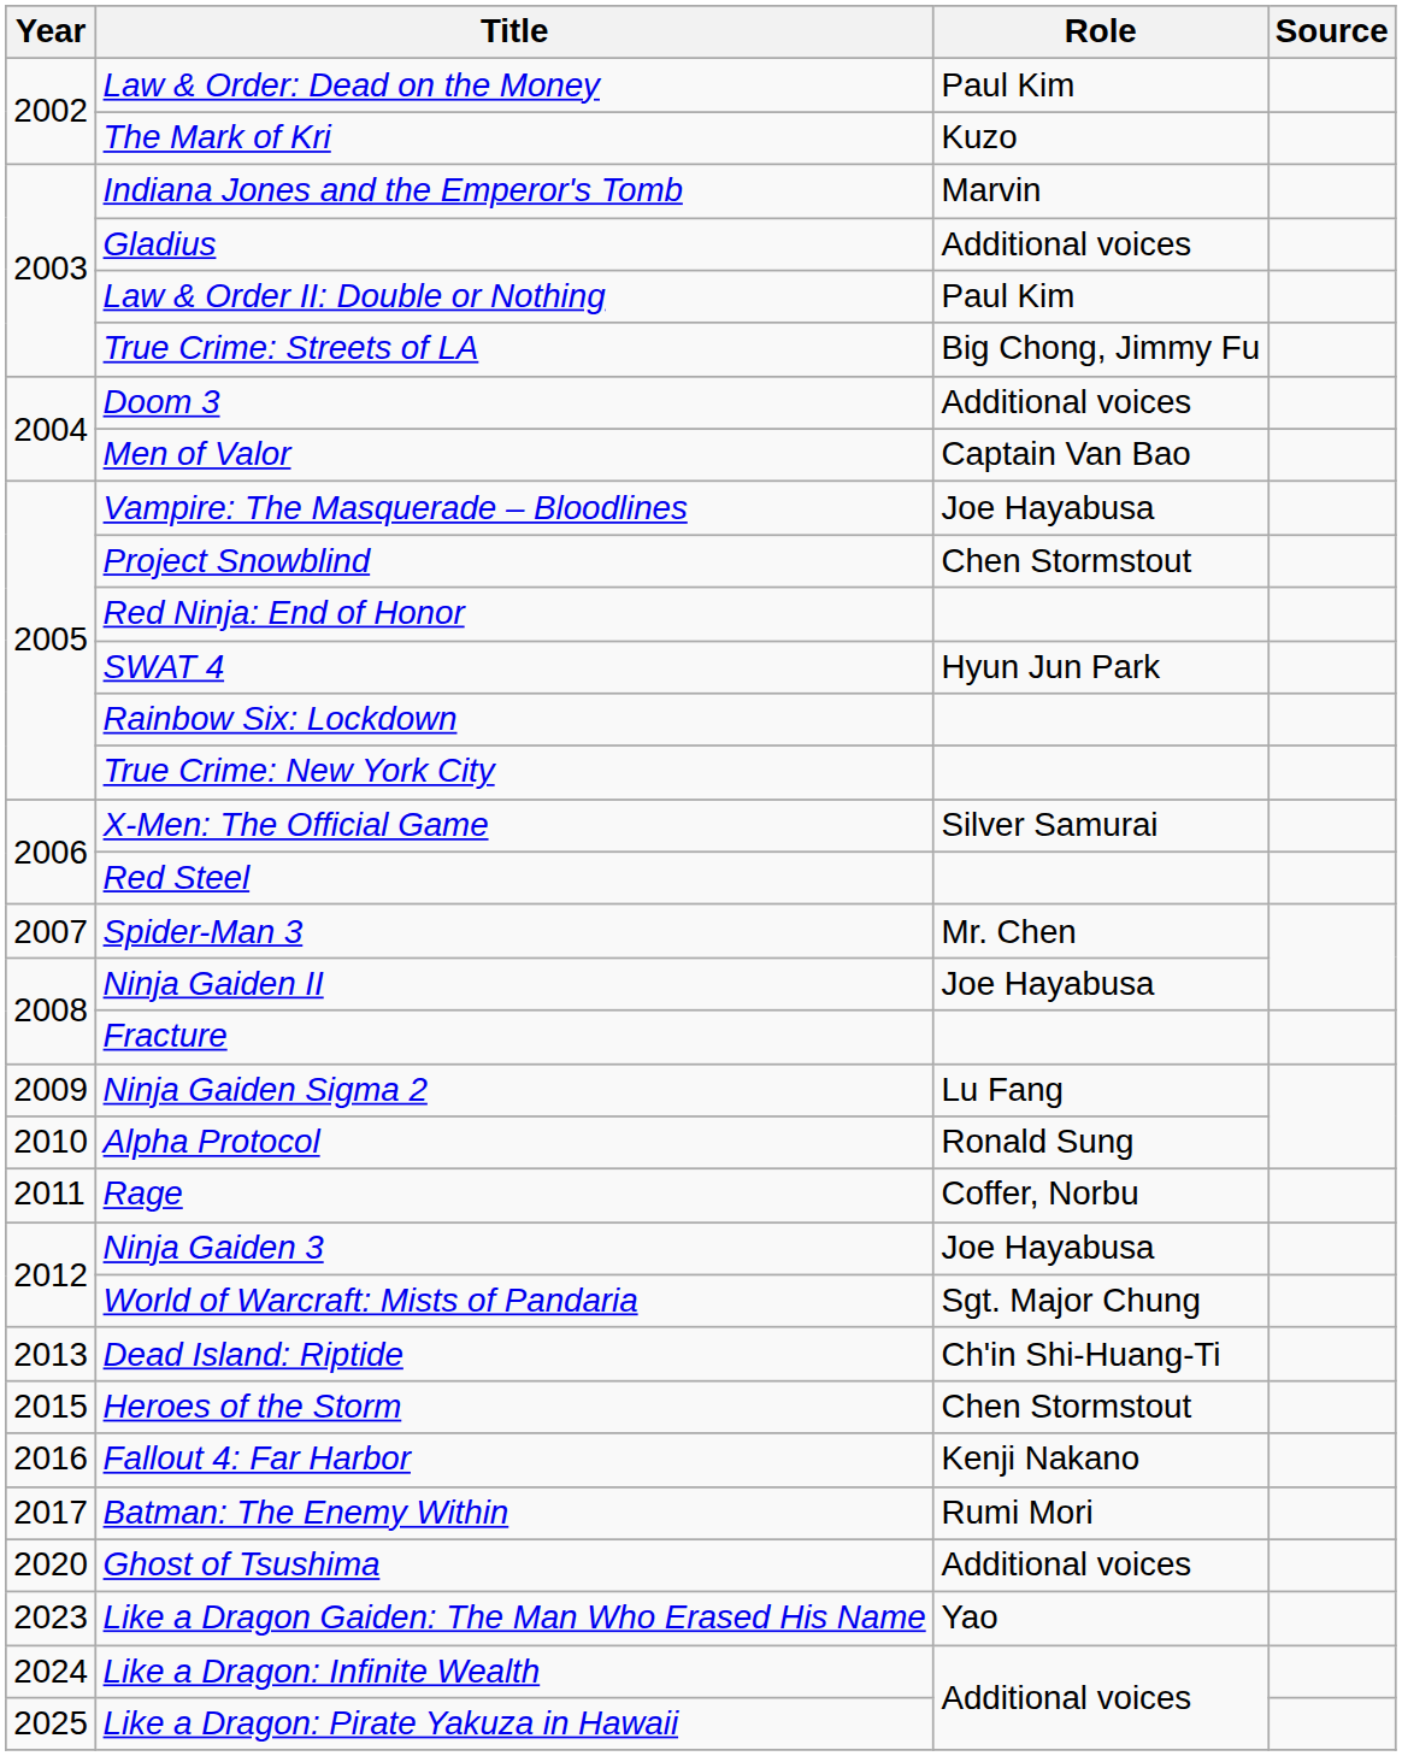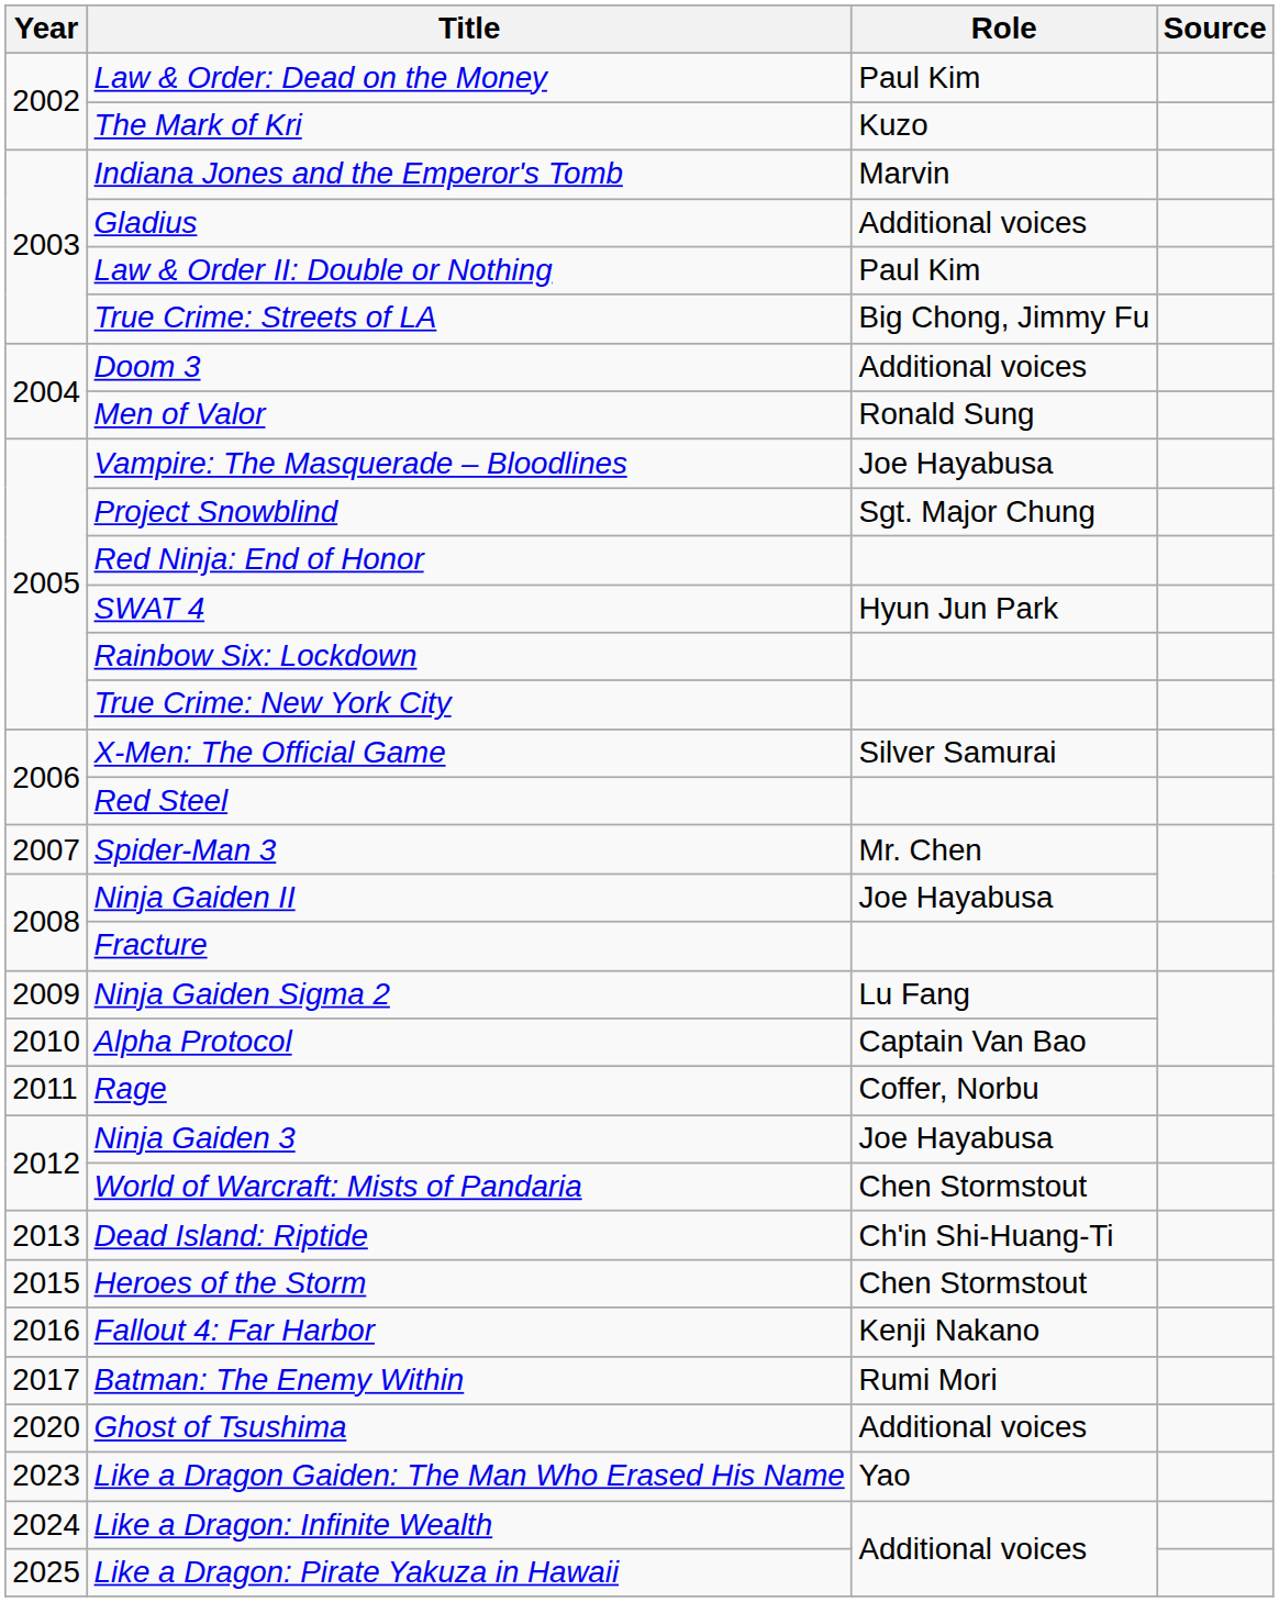 <table class="wikitable sortable">
 <tr>
 <th>Year</th>
 <th>Title</th>
 <th>Role</th>
 <th>Source</th>
 </tr>
 <tr>
 <td rowspan="2">2002</td>
 <td><em><a href='#'>Law & Order: Dead on the Money</a></em></td>
 <td>Paul Kim</td>
 <td></td>
 </tr>
 <tr>
 <td><em><a href='#'>The Mark of Kri</a></em></td>
 <td>Kuzo</td>
 <td></td>
 </tr>
 <tr>
 <td rowspan="4">2003</td>
 <td><em><a href='#'>Indiana Jones and the Emperor's Tomb</a></em></td>
 <td>Marvin</td>
 <td></td>
 </tr>
 <tr>
 <td><em><a href='#'>Gladius</a></em></td>
 <td>Additional voices</td>
 <td></td>
 </tr>
 <tr>
 <td><em><a href='#'>Law & Order II: Double or Nothing</a></em></td>
 <td>Paul Kim</td>
 <td></td>
 </tr>
 <tr>
 <td><em><a href='#'>True Crime: Streets of LA</a></em></td>
 <td>Big Chong, Jimmy Fu</td>
 <td></td>
 </tr>
 <tr>
 <td rowspan="2">2004</td>
 <td><em><a href='#'>Doom 3</a></em></td>
 <td>Additional voices</td>
 <td></td>
 </tr>
 <tr>
 <td><em><a href='#'>Men of Valor</a></em></td>
-<td>Captain Van Bao</td>
+<td>Ronald Sung</td>
 <td></td>
 </tr>
 <tr>
 <td rowspan="6">2005</td>
 <td><em><a href='#'>Vampire: The Masquerade – Bloodlines</a></em></td>
 <td>Joe Hayabusa</td>
 <td></td>
 </tr>
 <tr>
 <td><em><a href='#'>Project Snowblind</a></em></td>
-<td>Chen Stormstout</td>
+<td>Sgt. Major Chung</td>
 <td></td>
 </tr>
 <tr>
 <td><em><a href='#'>Red Ninja: End of Honor</a></em></td>
 <td></td>
 <td></td>
 </tr>
 <tr>
 <td><em><a href='#'>SWAT 4</a></em></td>
 <td>Hyun Jun Park</td>
 <td></td>
 </tr>
 <tr>
 <td><em><a href='#'>Rainbow Six: Lockdown</a></em></td>
 <td></td>
 <td></td>
 </tr>
 <tr>
 <td><em><a href='#'>True Crime: New York City</a></em></td>
 <td></td>
 <td></td>
 </tr>
 <tr>
 <td rowspan="2">2006</td>
 <td><em><a href='#'>X-Men: The Official Game</a></em></td>
 <td>Silver Samurai</td>
 <td></td>
 </tr>
 <tr>
 <td><em><a href='#'>Red Steel</a></em></td>
 <td></td>
 <td></td>
 </tr>
 <tr>
 <td>2007</td>
 <td><em><a href='#'>Spider-Man 3</a></em></td>
 <td>Mr. Chen</td>
 <td rowspan="2"></td>
 </tr>
 <tr>
 <td rowspan="2">2008</td>
 <td><em><a href='#'>Ninja Gaiden II</a></em></td>
 <td>Joe Hayabusa</td>
 </tr>
 <tr>
 <td><em><a href='#'>Fracture</a></em></td>
 <td></td>
 <td></td>
 </tr>
 <tr>
 <td>2009</td>
 <td><em><a href='#'>Ninja Gaiden Sigma 2</a></em></td>
 <td>Lu Fang</td>
 <td rowspan="2"></td>
 </tr>
 <tr>
 <td>2010</td>
 <td><em><a href='#'>Alpha Protocol</a></em></td>
-<td>Ronald Sung</td>
+<td>Captain Van Bao</td>
 </tr>
 <tr>
 <td>2011</td>
 <td><em><a href='#'>Rage</a></em></td>
 <td>Coffer, Norbu</td>
 <td></td>
 </tr>
 <tr>
 <td rowspan="2">2012</td>
 <td><em><a href='#'>Ninja Gaiden 3</a></em></td>
 <td>Joe Hayabusa</td>
 <td></td>
 </tr>
 <tr>
 <td><em><a href='#'>World of Warcraft: Mists of Pandaria</a></em></td>
-<td>Sgt. Major Chung</td>
+<td>Chen Stormstout</td>
 <td></td>
 </tr>
 <tr>
 <td>2013</td>
 <td><em><a href='#'>Dead Island: Riptide</a></em></td>
 <td>Ch'in Shi-Huang-Ti</td>
 <td></td>
 </tr>
 <tr>
 <td>2015</td>
 <td><em><a href='#'>Heroes of the Storm</a></em></td>
 <td>Chen Stormstout</td>
 <td></td>
 </tr>
 <tr>
 <td>2016</td>
 <td><em><a href='#'>Fallout 4: Far Harbor</a></em></td>
 <td>Kenji Nakano</td>
 <td></td>
 </tr>
 <tr>
 <td>2017</td>
 <td><em><a href='#'>Batman: The Enemy Within</a></em></td>
 <td>Rumi Mori</td>
 <td></td>
 </tr>
 <tr>
 <td>2020</td>
 <td><em><a href='#'>Ghost of Tsushima</a></em></td>
 <td>Additional voices</td>
 <td></td>
 </tr>
 <tr>
 <td>2023</td>
 <td><em><a href='#'>Like a Dragon Gaiden: The Man Who Erased His Name</a></em></td>
 <td>Yao</td>
 <td></td>
 </tr>
 <tr>
 <td>2024</td>
 <td><em><a href='#'>Like a Dragon: Infinite Wealth</a></em></td>
 <td rowspan="2">Additional voices</td>
 <td></td>
 </tr>
 <tr>
 <td>2025</td>
 <td><em><a href='#'>Like a Dragon: Pirate Yakuza in Hawaii</a></em></td>
 <td></td>
 </tr>
 </table>
